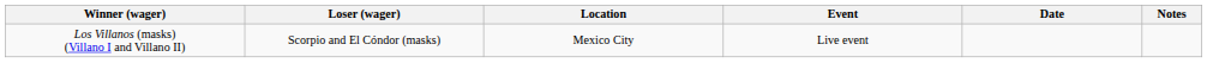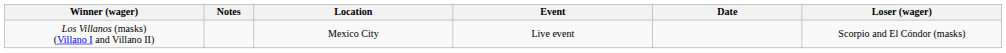 <table class="wikitable sortable" width=100%  style="text-align: center">
 <tr>
 <th width=20% scope="col">Winner (wager)</th>
-<th width=20% scope="col">Loser (wager)</th>
+<th class="unsortable" width=5% scope="col">Notes</th>
 <th width=20% scope="col">Location</th>
 <th width=20% scope="col">Event</th>
 <th width=15% scope="col">Date</th>
-<th class="unsortable" width=5% scope="col">Notes</th>
+<th width=20% scope="col">Loser (wager)</th>
 </tr>
 <tr>
 <td><em>Los Villanos</em> (masks)<br>(<a href='#'>Villano I</a> and Villano II)</td>
-<td>Scorpio and El Cóndor (masks)</td>
+<td></td>
 <td>Mexico City</td>
 <td>Live event</td>
 <td></td>
-<td></td>
+<td>Scorpio and El Cóndor (masks)</td>
 </tr>
 </table>
